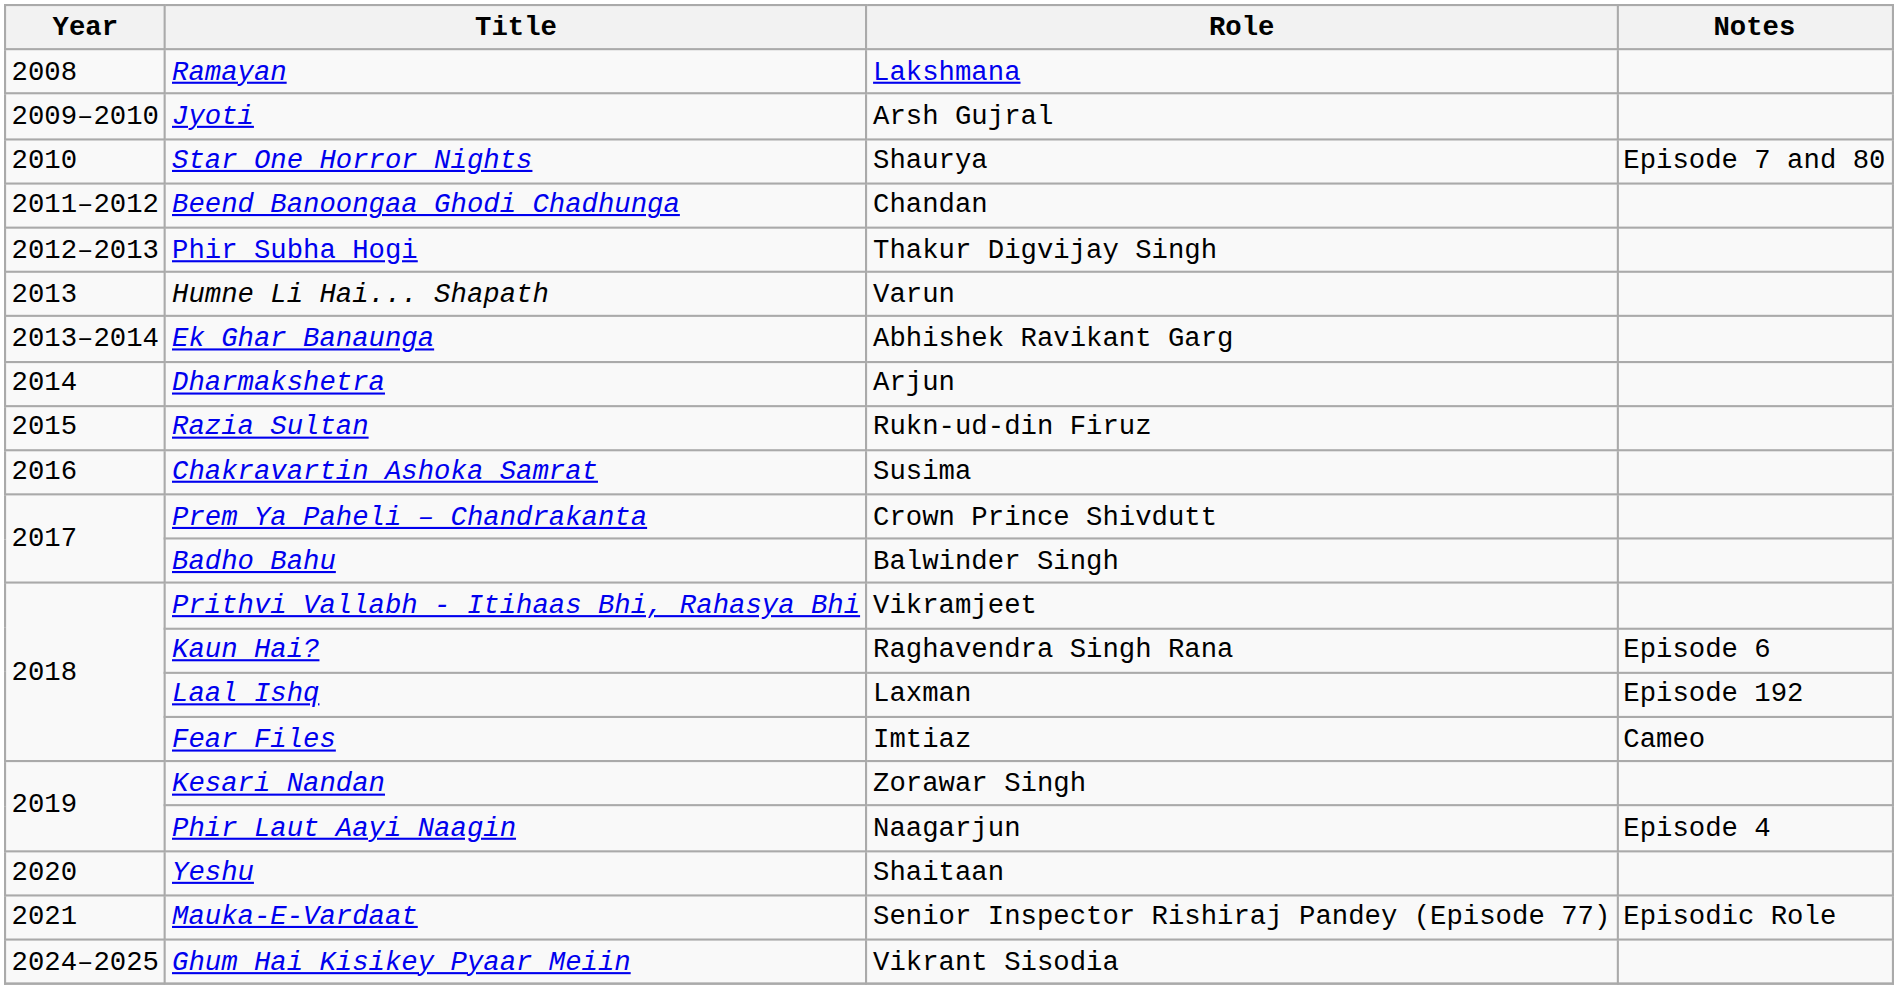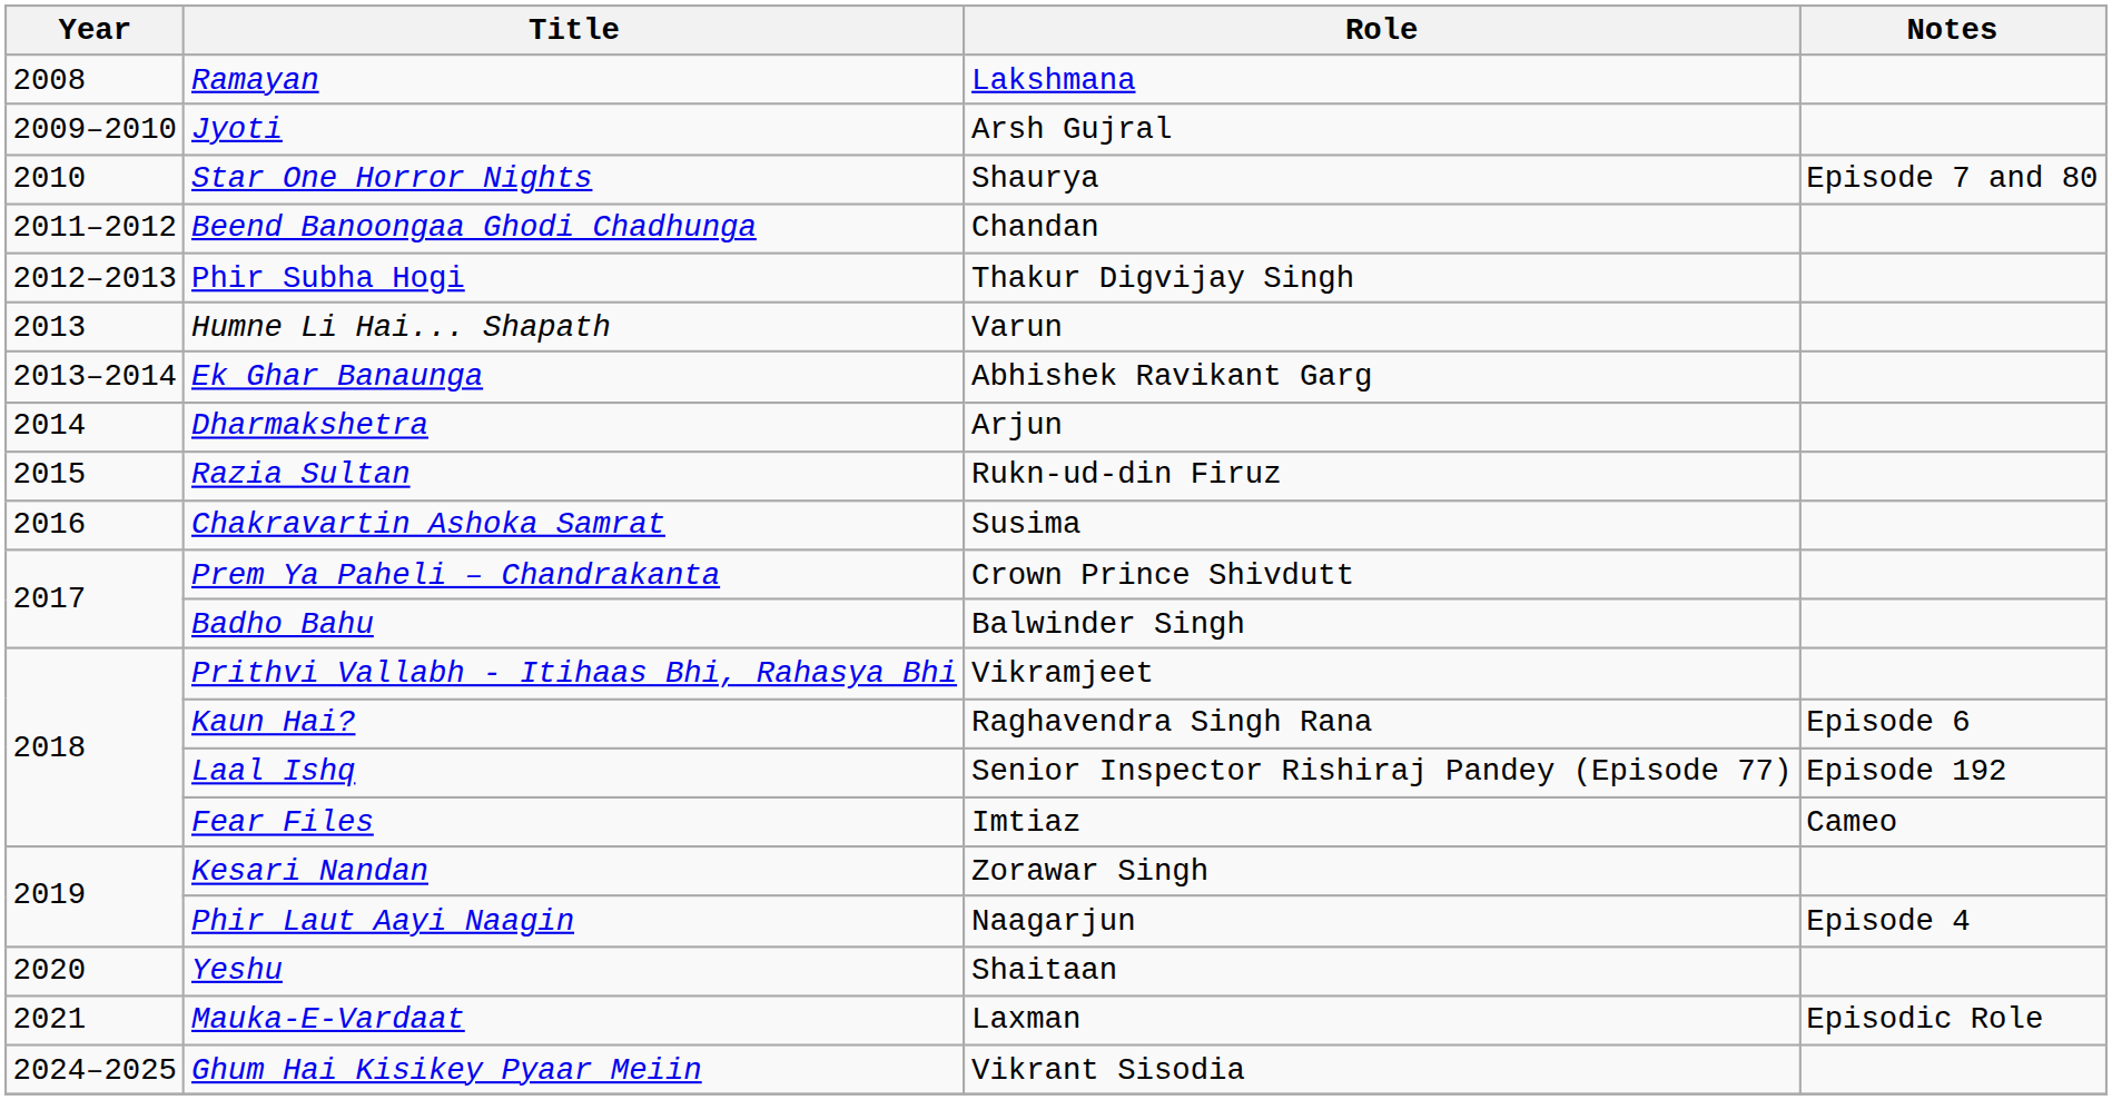 <table class="wikitable sortable">
 <tr>
 <th>Year</th>
 <th>Title</th>
 <th>Role</th>
 <th>Notes</th>
 </tr>
 <tr>
 <td>2008</td>
 <td><em><a href='#'>Ramayan</a></em></td>
 <td><a href='#'>Lakshmana</a></td>
 <td></td>
 </tr>
 <tr>
 <td>2009–2010</td>
 <td><em><a href='#'>Jyoti</a></em></td>
 <td>Arsh Gujral</td>
 <td></td>
 </tr>
 <tr>
 <td>2010</td>
 <td><em><a href='#'>Star One Horror Nights</a></em></td>
 <td>Shaurya</td>
 <td>Episode 7 and 80</td>
 </tr>
 <tr>
 <td>2011–2012</td>
 <td><em><a href='#'>Beend Banoongaa Ghodi Chadhunga</a></em></td>
 <td>Chandan</td>
 <td></td>
 </tr>
 <tr>
 <td>2012–2013</td>
 <td><a href='#'>Phir Subha Hogi</a></td>
 <td>Thakur Digvijay Singh</td>
 <td></td>
 </tr>
 <tr>
 <td>2013</td>
 <td><em>Humne Li Hai... Shapath</em></td>
 <td>Varun</td>
 <td></td>
 </tr>
 <tr>
 <td>2013–2014</td>
 <td><em><a href='#'>Ek Ghar Banaunga</a></em></td>
 <td>Abhishek Ravikant Garg</td>
 <td></td>
 </tr>
 <tr>
 <td>2014</td>
 <td><em><a href='#'>Dharmakshetra</a></em></td>
 <td>Arjun</td>
 <td></td>
 </tr>
 <tr>
 <td>2015</td>
 <td><em><a href='#'>Razia Sultan</a></em></td>
 <td>Rukn-ud-din Firuz</td>
 <td></td>
 </tr>
 <tr>
 <td>2016</td>
 <td><em><a href='#'>Chakravartin Ashoka Samrat</a></em></td>
 <td>Susima</td>
 <td></td>
 </tr>
 <tr>
 <td rowspan="2">2017</td>
 <td><em><a href='#'>Prem Ya Paheli – Chandrakanta</a></em></td>
 <td>Crown Prince Shivdutt</td>
 <td></td>
 </tr>
 <tr>
 <td><em><a href='#'>Badho Bahu</a></em></td>
 <td>Balwinder Singh</td>
 <td></td>
 </tr>
 <tr>
 <td rowspan="4">2018</td>
 <td><em><a href='#'>Prithvi Vallabh - Itihaas Bhi, Rahasya Bhi</a></em></td>
 <td>Vikramjeet</td>
 <td></td>
 </tr>
 <tr>
 <td><em><a href='#'>Kaun Hai?</a></em></td>
 <td>Raghavendra Singh Rana</td>
 <td>Episode 6</td>
 </tr>
 <tr>
 <td><em><a href='#'>Laal Ishq</a></em></td>
-<td>Laxman</td>
+<td>Senior Inspector Rishiraj Pandey (Episode 77)</td>
 <td>Episode 192</td>
 </tr>
 <tr>
 <td><em><a href='#'>Fear Files</a></em></td>
 <td>Imtiaz</td>
 <td>Cameo</td>
 </tr>
 <tr>
 <td rowspan = "2">2019</td>
 <td><em><a href='#'>Kesari Nandan</a></em></td>
 <td>Zorawar Singh</td>
 <td></td>
 </tr>
 <tr>
 <td><em><a href='#'>Phir Laut Aayi Naagin</a></em></td>
 <td>Naagarjun</td>
 <td>Episode 4</td>
 </tr>
 <tr>
 <td>2020</td>
 <td><em><a href='#'>Yeshu</a></em></td>
 <td>Shaitaan</td>
 <td></td>
 </tr>
 <tr>
 <td>2021</td>
 <td><em><a href='#'>Mauka-E-Vardaat</a></em></td>
-<td>Senior Inspector Rishiraj Pandey (Episode 77)</td>
+<td>Laxman</td>
 <td>Episodic Role</td>
 </tr>
 <tr>
 <td>2024–2025</td>
 <td><em><a href='#'>Ghum Hai Kisikey Pyaar Meiin</a></em></td>
 <td>Vikrant Sisodia</td>
 <td></td>
 </tr>
 <tr>
 </tr>
 </table>
